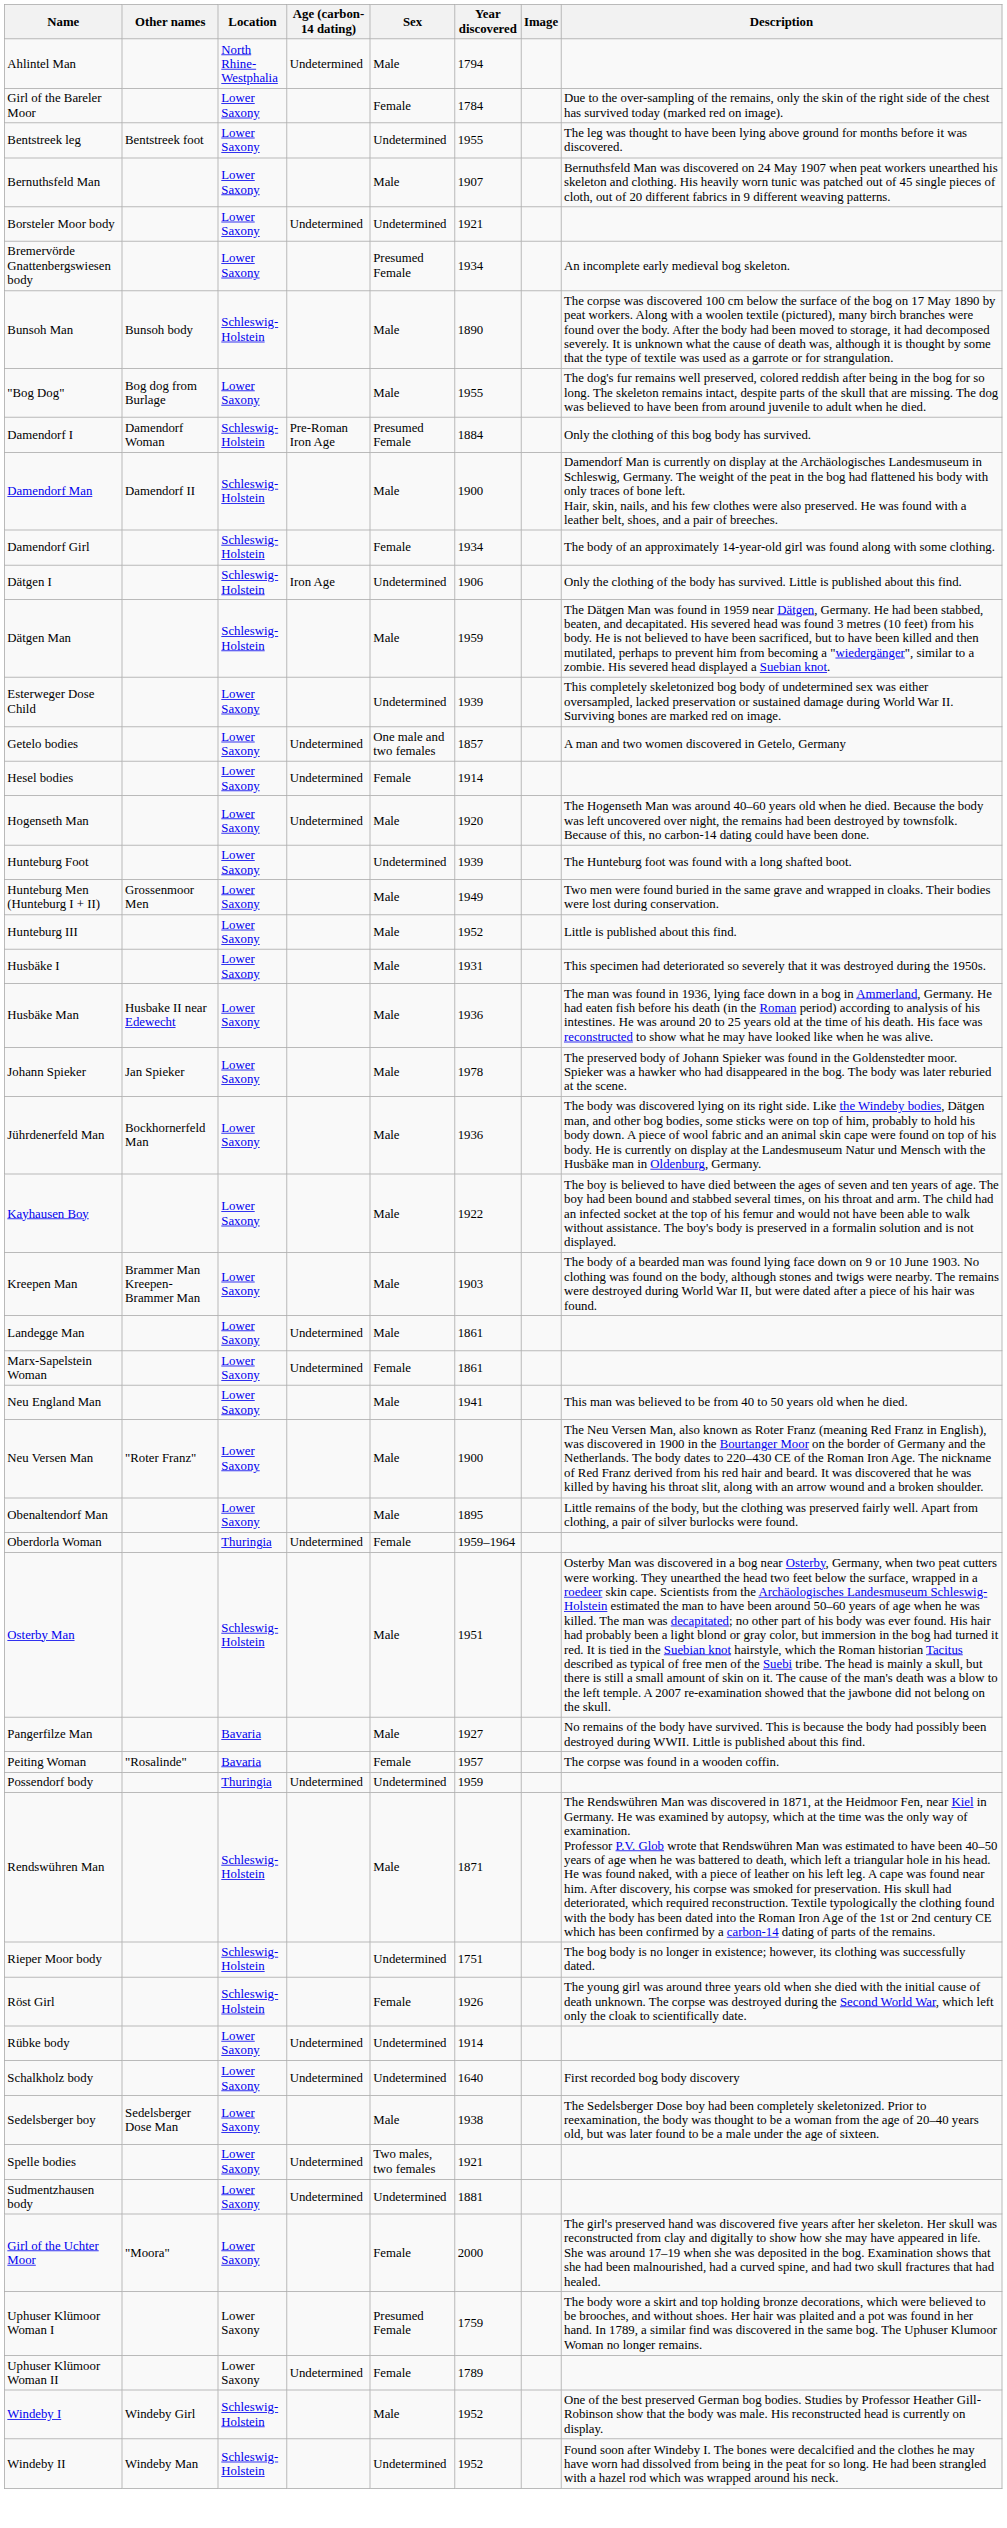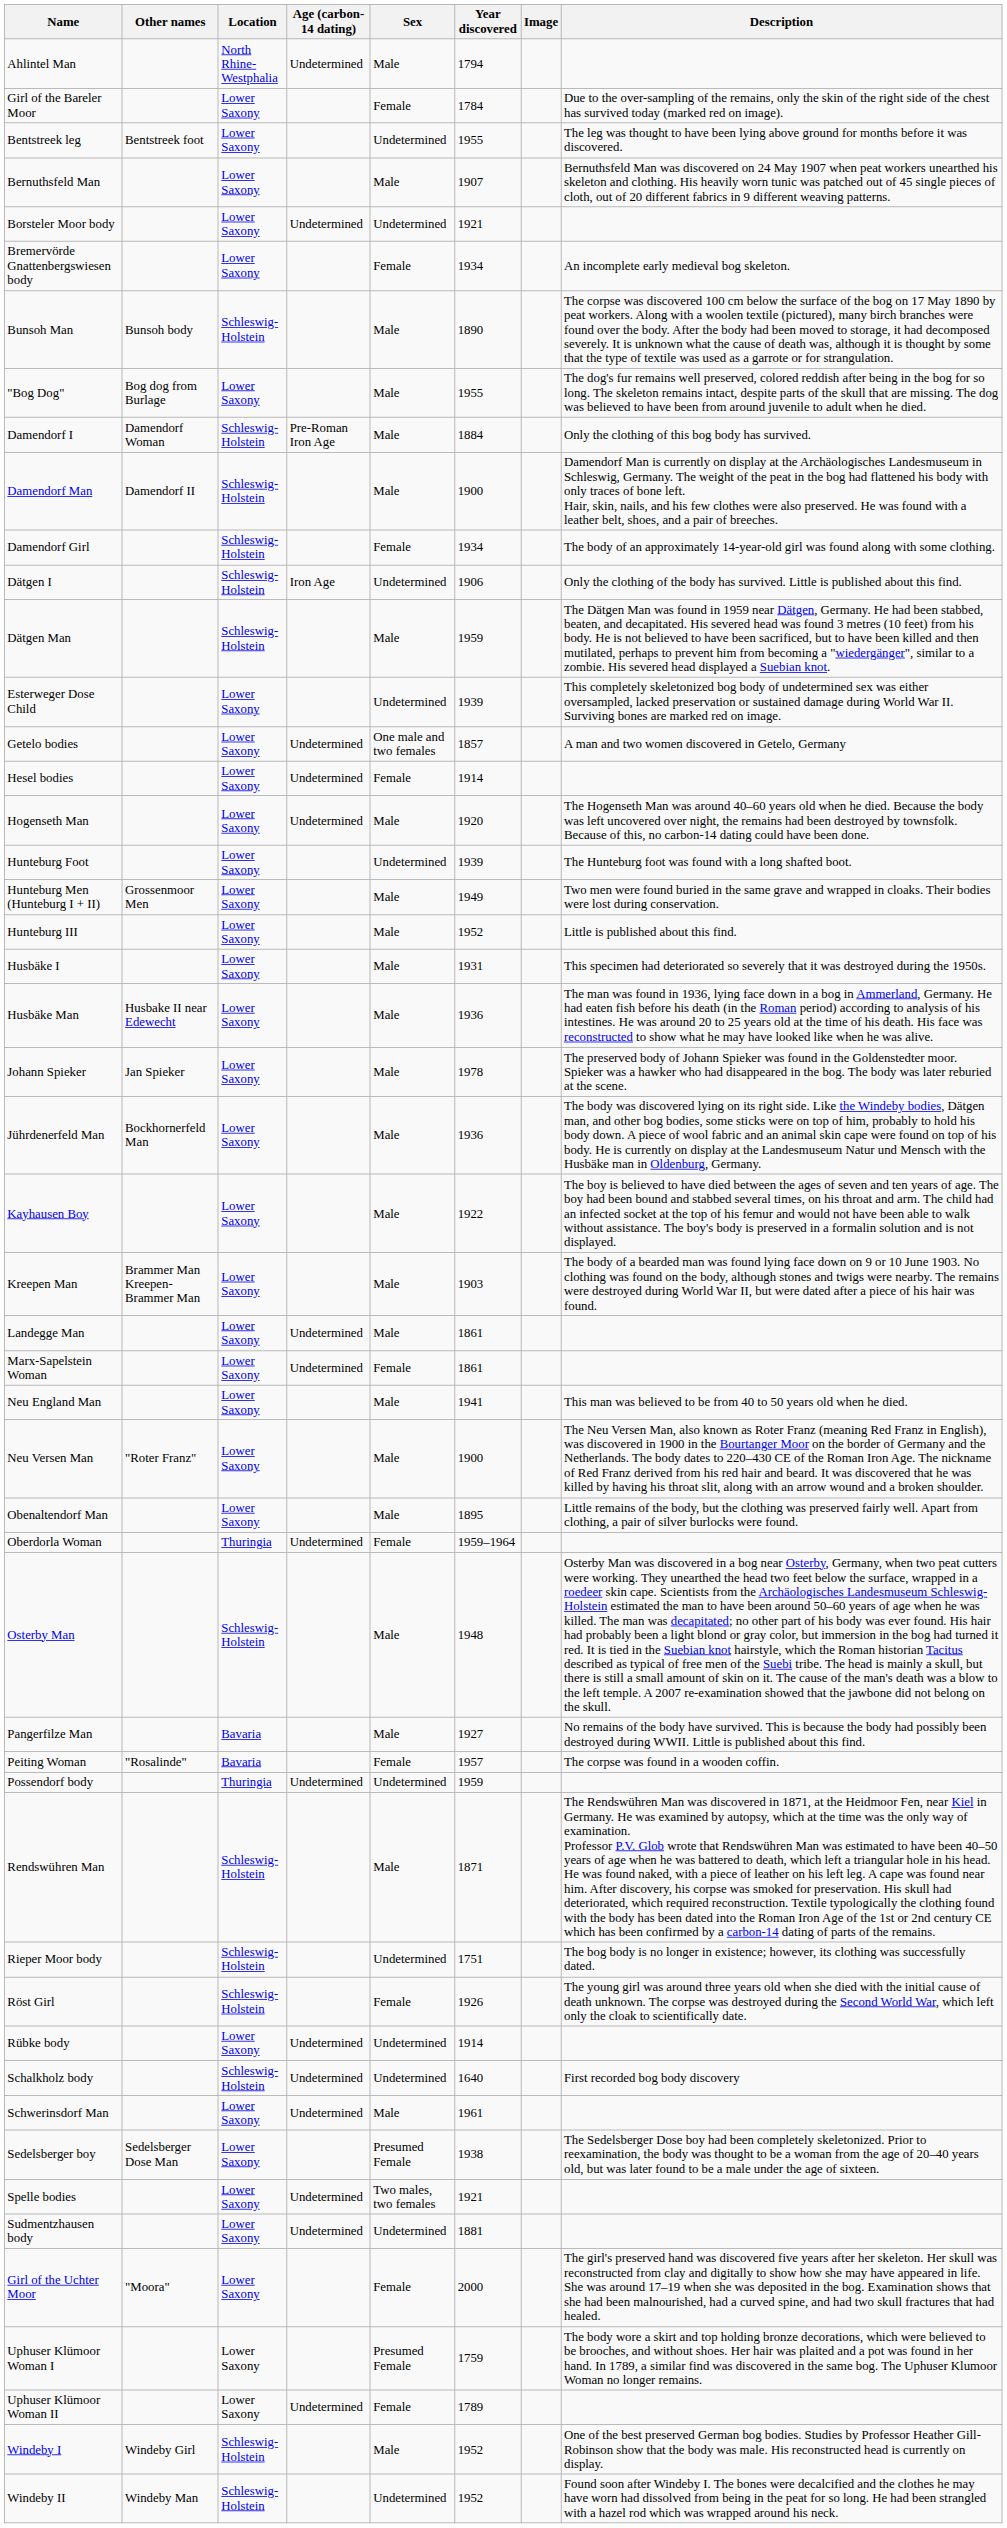 <table class="wikitable sortable">
 <tr>
 <th scope="col">Name</th>
 <th scope="col">Other names</th>
 <th scope="col">Location</th>
 <th scope="col">Age (carbon-14 dating)</th>
 <th scope="col">Sex</th>
 <th scope="col">Year discovered</th>
 <th scope="col" class="unsortable">Image</th>
 <th scope="col">Description</th>
 </tr>
 <tr>
 <td>Ahlintel Man</td>
 <td></td>
 <td><a href='#'>North Rhine-Westphalia</a></td>
 <td>Undetermined</td>
 <td>Male</td>
 <td>1794</td>
 <td></td>
 <td></td>
 </tr>
 <tr>
 <td>Girl of the Bareler Moor</td>
 <td></td>
 <td><a href='#'>Lower Saxony</a></td>
 <td></td>
 <td>Female</td>
 <td>1784</td>
 <td></td>
 <td>Due to the over-sampling of the remains, only the skin of the right side of the chest has survived today (marked red on image).</td>
 </tr>
 <tr>
 <td>Bentstreek leg</td>
 <td>Bentstreek foot</td>
 <td><a href='#'>Lower Saxony</a></td>
 <td></td>
 <td>Undetermined</td>
 <td>1955</td>
 <td></td>
 <td>The leg was thought to have been lying above ground for months before it was discovered.</td>
 </tr>
 <tr>
 <td>Bernuthsfeld Man </td>
 <td></td>
 <td><a href='#'>Lower Saxony</a></td>
 <td></td>
 <td>Male</td>
 <td>1907</td>
 <td></td>
 <td>Bernuthsfeld Man was discovered on 24 May 1907 when peat workers unearthed his skeleton and clothing. His heavily worn tunic was patched out of 45 single pieces of cloth, out of 20 different fabrics in 9 different weaving patterns.</td>
 </tr>
 <tr>
 <td>Borsteler Moor body</td>
 <td></td>
 <td><a href='#'>Lower Saxony</a></td>
 <td>Undetermined</td>
 <td>Undetermined</td>
 <td>1921</td>
 <td></td>
 <td></td>
 </tr>
 <tr>
 <td>Bremervörde Gnattenbergswiesen body</td>
 <td></td>
 <td><a href='#'>Lower Saxony</a></td>
 <td></td>
-<td>Presumed Female</td>
+<td>Female</td>
 <td>1934</td>
 <td></td>
 <td>An incomplete early medieval bog skeleton.</td>
 </tr>
 <tr>
 <td>Bunsoh Man </td>
 <td>Bunsoh body</td>
 <td><a href='#'>Schleswig-Holstein</a></td>
 <td></td>
 <td>Male</td>
 <td>1890</td>
 <td></td>
 <td>The corpse was discovered 100 cm below the surface of the bog on 17 May 1890 by peat workers. Along with a woolen textile (pictured), many birch branches were found over the body. After the body had been moved to storage, it had decomposed severely. It is unknown what the cause of death was, although it is thought by some that the type of textile was used as a garrote or for strangulation.</td>
 </tr>
 <tr>
 <td>"Bog Dog" </td>
 <td>Bog dog from Burlage</td>
 <td><a href='#'>Lower Saxony</a></td>
 <td></td>
 <td>Male</td>
 <td>1955</td>
 <td></td>
 <td>The dog's fur remains well preserved, colored reddish after being in the bog for so long. The skeleton remains intact, despite parts of the skull that are missing. The dog was believed to have been from around juvenile to adult when he died.</td>
 </tr>
 <tr>
 <td>Damendorf I</td>
 <td>Damendorf Woman</td>
 <td><a href='#'>Schleswig-Holstein</a></td>
 <td>Pre-Roman Iron Age</td>
-<td>Presumed Female</td>
+<td>Male</td>
 <td>1884</td>
 <td></td>
 <td>Only the clothing of this bog body has survived.</td>
 </tr>
 <tr>
 <td><a href='#'>Damendorf Man</a></td>
 <td>Damendorf II</td>
 <td><a href='#'>Schleswig-Holstein</a></td>
 <td></td>
 <td>Male</td>
 <td>1900</td>
 <td></td>
 <td>Damendorf Man is currently on display at the Archäologisches Landesmuseum in Schleswig, Germany. The weight of the peat in the bog had flattened his body with only traces of bone left.<br>Hair, skin, nails, and his few clothes were also preserved. He was found with a leather belt, shoes, and a pair of breeches.</td>
 </tr>
 <tr>
 <td> Damendorf Girl</td>
 <td></td>
 <td><a href='#'>Schleswig-Holstein</a></td>
 <td></td>
 <td>Female</td>
 <td>1934</td>
 <td></td>
 <td>The body of an approximately 14-year-old girl was found along with some clothing.</td>
 </tr>
 <tr>
 <td>Dätgen I</td>
 <td></td>
 <td><a href='#'>Schleswig-Holstein</a></td>
 <td>Iron Age</td>
 <td>Undetermined</td>
 <td>1906</td>
 <td></td>
 <td>Only the clothing of the body has survived. Little is published about this find.</td>
 </tr>
 <tr>
 <td>Dätgen Man</td>
 <td></td>
 <td><a href='#'>Schleswig-Holstein</a></td>
 <td></td>
 <td>Male</td>
 <td>1959</td>
 <td><br></td>
 <td>The Dätgen Man was found in 1959 near <a href='#'>Dätgen</a>, Germany. He had been stabbed, beaten, and decapitated. His severed head was found 3 metres (10 feet) from his body. He is not believed to have been sacrificed, but to have been killed and then mutilated, perhaps to prevent him from becoming a "<a href='#'>wiedergänger</a>", similar to a zombie. His severed head displayed a <a href='#'>Suebian knot</a>.</td>
 </tr>
 <tr>
 <td>Esterweger Dose Child</td>
 <td></td>
 <td><a href='#'>Lower Saxony</a></td>
 <td></td>
 <td>Undetermined</td>
 <td>1939</td>
 <td></td>
 <td>This completely skeletonized bog body of undetermined sex was either oversampled, lacked preservation or sustained damage during World War II. Surviving bones are marked red on image.</td>
 </tr>
 <tr>
 <td>Getelo bodies</td>
 <td></td>
 <td><a href='#'>Lower Saxony</a></td>
 <td>Undetermined</td>
 <td>One male and two females</td>
 <td>1857</td>
 <td></td>
 <td>A man and two women discovered in Getelo, Germany</td>
 </tr>
 <tr>
 <td>Hesel bodies</td>
 <td></td>
 <td><a href='#'>Lower Saxony</a></td>
 <td>Undetermined</td>
 <td>Female</td>
 <td>1914</td>
 <td></td>
 <td></td>
 </tr>
 <tr>
 <td>Hogenseth Man</td>
 <td></td>
 <td><a href='#'>Lower Saxony</a></td>
 <td>Undetermined</td>
 <td>Male</td>
 <td>1920</td>
 <td></td>
 <td>The Hogenseth Man was around 40–60 years old when he died. Because the body was left uncovered over night, the remains had been destroyed by townsfolk. Because of this, no carbon-14 dating could have been done.</td>
 </tr>
 <tr>
 <td>Hunteburg Foot</td>
 <td></td>
 <td><a href='#'>Lower Saxony</a></td>
 <td></td>
 <td>Undetermined</td>
 <td>1939</td>
 <td></td>
 <td>The Hunteburg foot was found with a long shafted boot.</td>
 </tr>
 <tr>
 <td>Hunteburg Men (Hunteburg I + II)</td>
 <td>Grossenmoor Men</td>
 <td><a href='#'>Lower Saxony</a></td>
 <td></td>
 <td>Male</td>
 <td>1949</td>
 <td></td>
 <td>Two men were found buried in the same grave and wrapped in cloaks. Their bodies were lost during conservation.</td>
 </tr>
 <tr>
 <td>Hunteburg III</td>
 <td></td>
 <td><a href='#'>Lower Saxony</a></td>
 <td></td>
 <td>Male</td>
 <td>1952</td>
 <td></td>
 <td>Little is published about this find.</td>
 </tr>
 <tr>
 <td>Husbäke I</td>
 <td></td>
 <td><a href='#'>Lower Saxony</a></td>
 <td></td>
 <td>Male</td>
 <td>1931</td>
 <td></td>
 <td>This specimen had deteriorated so severely that it was destroyed during the 1950s.</td>
 </tr>
 <tr>
 <td>Husbäke Man</td>
 <td>Husbake II near <a href='#'>Edewecht</a></td>
 <td><a href='#'>Lower Saxony</a></td>
 <td></td>
 <td>Male</td>
 <td>1936</td>
 <td></td>
 <td>The man was found in 1936, lying face down in a bog in <a href='#'>Ammerland</a>, Germany. He had eaten fish before his death (in the <a href='#'>Roman</a> period) according to analysis of his intestines. He was around 20 to 25 years old at the time of his death. His face was <a href='#'>reconstructed</a> to show what he may have looked like when he was alive.</td>
 </tr>
 <tr>
 <td>Johann Spieker</td>
 <td>Jan Spieker</td>
 <td><a href='#'>Lower Saxony</a></td>
 <td></td>
 <td>Male</td>
 <td>1978</td>
 <td></td>
 <td>The preserved body of Johann Spieker was found in the Goldenstedter moor. Spieker was a hawker who had disappeared in the bog. The body was later reburied at the scene.</td>
 </tr>
 <tr>
 <td>Jührdenerfeld Man</td>
 <td>Bockhornerfeld Man</td>
 <td><a href='#'>Lower Saxony</a></td>
 <td></td>
 <td>Male</td>
 <td>1936</td>
 <td></td>
 <td>The body was discovered lying on its right side. Like <a href='#'>the Windeby bodies</a>, Dätgen man, and other bog bodies, some sticks were on top of him, probably to hold his body down. A piece of wool fabric and an animal skin cape were found on top of his body. He is currently on display at the Landesmuseum Natur und Mensch with the Husbäke man in <a href='#'>Oldenburg</a>, Germany.</td>
 </tr>
 <tr>
 <td><a href='#'>Kayhausen Boy</a></td>
 <td></td>
 <td><a href='#'>Lower Saxony</a></td>
 <td></td>
 <td>Male</td>
 <td>1922</td>
 <td></td>
 <td>The boy is believed to have died between the ages of seven and ten years of age. The boy had been bound and stabbed several times, on his throat and arm. The child had an infected socket at the top of his femur and would not have been able to walk without assistance. The boy's body is preserved in a formalin solution and is not displayed.</td>
 </tr>
 <tr>
 <td>Kreepen Man</td>
 <td>Brammer Man Kreepen-Brammer Man</td>
 <td><a href='#'>Lower Saxony</a></td>
 <td></td>
 <td>Male</td>
 <td>1903</td>
 <td></td>
 <td>The body of a bearded man was found lying face down on 9 or 10 June 1903. No clothing was found on the body, although stones and twigs were nearby.  The remains were destroyed during World War II, but were dated after a piece of his hair was found.</td>
 </tr>
 <tr>
 <td>Landegge Man</td>
 <td></td>
 <td><a href='#'>Lower Saxony</a></td>
 <td>Undetermined</td>
 <td>Male</td>
 <td>1861</td>
 <td></td>
 <td></td>
 </tr>
 <tr>
 <td>Marx-Sapelstein Woman</td>
 <td></td>
 <td><a href='#'>Lower Saxony</a></td>
 <td>Undetermined</td>
 <td>Female</td>
 <td>1861</td>
 <td></td>
 <td></td>
 </tr>
 <tr>
 <td>Neu England Man</td>
 <td></td>
 <td><a href='#'>Lower Saxony</a></td>
 <td></td>
 <td>Male</td>
 <td>1941</td>
 <td></td>
 <td>This man was believed to be from 40 to 50 years old when he died.</td>
 </tr>
 <tr>
 <td>Neu Versen Man</td>
 <td>"Roter Franz"</td>
 <td><a href='#'>Lower Saxony</a></td>
 <td></td>
 <td>Male</td>
 <td>1900</td>
 <td></td>
 <td>The Neu Versen Man, also known as Roter Franz (meaning Red Franz in English), was discovered in 1900 in the <a href='#'>Bourtanger Moor</a> on the border of Germany and the Netherlands. The body dates to 220–430 CE of the Roman Iron Age. The nickname of Red Franz derived from his red hair and beard. It was discovered that he was killed by having his throat slit, along with an arrow wound and a broken shoulder.</td>
 </tr>
 <tr>
 <td>Obenaltendorf Man</td>
 <td></td>
 <td><a href='#'>Lower Saxony</a></td>
 <td></td>
 <td>Male</td>
 <td>1895</td>
 <td><br></td>
 <td>Little remains of the body, but the clothing was preserved fairly well. Apart from clothing, a pair of silver burlocks were found.</td>
 </tr>
 <tr>
 <td>Oberdorla Woman</td>
 <td></td>
 <td><a href='#'>Thuringia</a></td>
 <td>Undetermined</td>
 <td>Female</td>
 <td>1959–1964</td>
 <td></td>
 <td></td>
 </tr>
 <tr>
 <td><a href='#'>Osterby Man</a></td>
 <td></td>
 <td><a href='#'>Schleswig-Holstein</a></td>
 <td></td>
 <td>Male</td>
-<td>1951</td>
+<td>1948</td>
 <td></td>
 <td>Osterby Man was discovered in a bog near <a href='#'>Osterby</a>, Germany, when two peat cutters were working. They unearthed the head two feet below the surface, wrapped in a <a href='#'>roedeer</a> skin cape. Scientists from the <a href='#'>Archäologisches Landesmuseum Schleswig-Holstein</a> estimated the man to have been around 50–60 years of age when he was killed. The man was <a href='#'>decapitated</a>; no other part of his body was ever found. His hair had probably been a light blond or gray color, but immersion in the bog had turned it red. It is tied in the <a href='#'>Suebian knot</a> hairstyle, which the Roman historian <a href='#'>Tacitus</a> described as typical of free men of the <a href='#'>Suebi</a> tribe. The head is mainly a skull, but there is still a small amount of skin on it. The cause of the man's death was a blow to the left temple. A 2007 re-examination showed that the jawbone did not belong on the skull.</td>
 </tr>
 <tr>
 <td>Pangerfilze Man</td>
 <td></td>
 <td><a href='#'>Bavaria</a></td>
 <td></td>
 <td>Male</td>
 <td>1927</td>
 <td></td>
 <td>No remains of the body have survived. This is because the body had possibly been destroyed during WWII. Little is published about this find.</td>
 </tr>
 <tr>
 <td>Peiting Woman</td>
 <td>"Rosalinde"</td>
 <td><a href='#'>Bavaria</a></td>
 <td></td>
 <td>Female</td>
 <td>1957</td>
 <td></td>
 <td>The corpse was found in a wooden coffin.</td>
 </tr>
 <tr>
 <td>Possendorf body</td>
 <td></td>
 <td><a href='#'>Thuringia</a></td>
 <td>Undetermined</td>
 <td>Undetermined</td>
 <td>1959</td>
 <td></td>
 <td></td>
 </tr>
 <tr>
 <td>Rendswühren Man</td>
 <td></td>
 <td><a href='#'>Schleswig-Holstein</a></td>
 <td></td>
 <td>Male</td>
 <td>1871</td>
 <td></td>
 <td>The Rendswühren Man was discovered in 1871, at the Heidmoor Fen, near <a href='#'>Kiel</a> in Germany. He was examined by autopsy, which at the time was the only way of examination.<br>Professor <a href='#'>P.V. Glob</a> wrote that Rendswühren Man was estimated to have been 40–50 years of age when he was battered to death, which left a triangular hole in his head. He was found naked, with a piece of leather on his left leg. A cape was found near him. After discovery, his corpse was smoked for preservation. His skull had deteriorated, which required reconstruction. Textile typologically the clothing found with the body has been dated into the Roman Iron Age of the 1st or 2nd century CE which has been confirmed by a <a href='#'>carbon-14</a> dating of parts of the remains.</td>
 </tr>
 <tr>
 <td>Rieper Moor body</td>
 <td></td>
 <td><a href='#'>Schleswig-Holstein</a></td>
 <td></td>
 <td>Undetermined</td>
 <td>1751</td>
 <td></td>
 <td>The bog body is no longer in existence; however, its clothing was successfully dated.</td>
 </tr>
 <tr>
 <td>Röst Girl</td>
 <td></td>
 <td><a href='#'>Schleswig-Holstein</a></td>
 <td></td>
 <td>Female</td>
 <td>1926</td>
 <td></td>
 <td>The young girl was around three years old when she died with the initial cause of death unknown. The corpse was destroyed during the <a href='#'>Second World War</a>, which left only the cloak to scientifically date.</td>
 </tr>
 <tr>
 <td>Rübke body</td>
 <td></td>
 <td><a href='#'>Lower Saxony</a></td>
 <td>Undetermined</td>
 <td>Undetermined</td>
 <td>1914</td>
 <td></td>
 <td></td>
 </tr>
 <tr>
 <td>Schalkholz body</td>
 <td></td>
-<td><a href='#'>Lower Saxony</a></td>
+<td><a href='#'>Schleswig-Holstein</a></td>
 <td>Undetermined</td>
 <td>Undetermined</td>
 <td>1640</td>
 <td></td>
 <td>First recorded bog body discovery</td>
 </tr>
 <tr>
+<td>Schwerinsdorf Man</td>
+<td></td>
+<td><a href='#'>Lower Saxony</a></td>
+<td>Undetermined</td>
+<td>Male</td>
+<td>1961</td>
+<td></td>
+<td></td>
+</tr>
+<tr>
 <td>Sedelsberger boy</td>
 <td>Sedelsberger Dose Man</td>
 <td><a href='#'>Lower Saxony</a></td>
 <td></td>
-<td>Male</td>
+<td>Presumed Female</td>
 <td>1938</td>
 <td></td>
 <td>The Sedelsberger Dose boy had been completely skeletonized. Prior to reexamination, the body was thought to be a woman from the age of 20–40 years old, but was later found to be a male under the age of sixteen.</td>
 </tr>
 <tr>
 <td>Spelle bodies</td>
 <td></td>
 <td><a href='#'>Lower Saxony</a></td>
 <td>Undetermined</td>
 <td>Two males, two females</td>
 <td>1921</td>
 <td></td>
 <td></td>
 </tr>
 <tr>
 <td>Sudmentzhausen body</td>
 <td></td>
 <td><a href='#'>Lower Saxony</a></td>
 <td>Undetermined</td>
 <td>Undetermined</td>
 <td>1881</td>
 <td></td>
 <td></td>
 </tr>
 <tr>
 <td><a href='#'>Girl of the Uchter Moor</a></td>
 <td>"Moora"</td>
 <td><a href='#'>Lower Saxony</a></td>
 <td></td>
 <td>Female</td>
 <td>2000</td>
 <td><br></td>
 <td>The girl's preserved hand was discovered five years after her skeleton. Her skull was reconstructed from clay and digitally to show how she may have appeared in life. She was around 17–19 when she was deposited in the bog. Examination shows that she had been malnourished, had a curved spine, and had two skull fractures that had healed.</td>
 </tr>
 <tr>
 <td>Uphuser Klümoor Woman I</td>
 <td></td>
 <td>Lower Saxony</td>
 <td></td>
 <td>Presumed Female</td>
 <td>1759</td>
 <td></td>
 <td>The body wore a skirt and top holding bronze decorations, which were believed to be brooches, and without shoes. Her hair was plaited and a pot was found in her hand. In 1789, a similar find was discovered in the same bog. The Uphuser Klumoor Woman no longer remains.</td>
 </tr>
 <tr>
 <td>Uphuser Klümoor Woman II</td>
 <td></td>
 <td>Lower Saxony</td>
 <td>Undetermined</td>
 <td>Female</td>
 <td>1789</td>
 <td></td>
 <td></td>
 </tr>
 <tr>
 <td><a href='#'>Windeby I</a></td>
 <td>Windeby Girl</td>
 <td><a href='#'>Schleswig-Holstein</a></td>
 <td></td>
 <td>Male</td>
 <td>1952</td>
 <td></td>
 <td>One of the best preserved German bog bodies. Studies by Professor Heather Gill-Robinson show that the body was male. His reconstructed head is currently on display.</td>
 </tr>
 <tr>
 <td>Windeby II </td>
 <td>Windeby Man</td>
 <td><a href='#'>Schleswig-Holstein</a></td>
 <td></td>
 <td>Undetermined</td>
 <td>1952</td>
 <td></td>
 <td>Found soon after Windeby I. The bones were decalcified and the clothes he may have worn had dissolved from being in the peat for so long. He had been strangled with a hazel rod which was wrapped around his neck.</td>
 </tr>
 </table>
